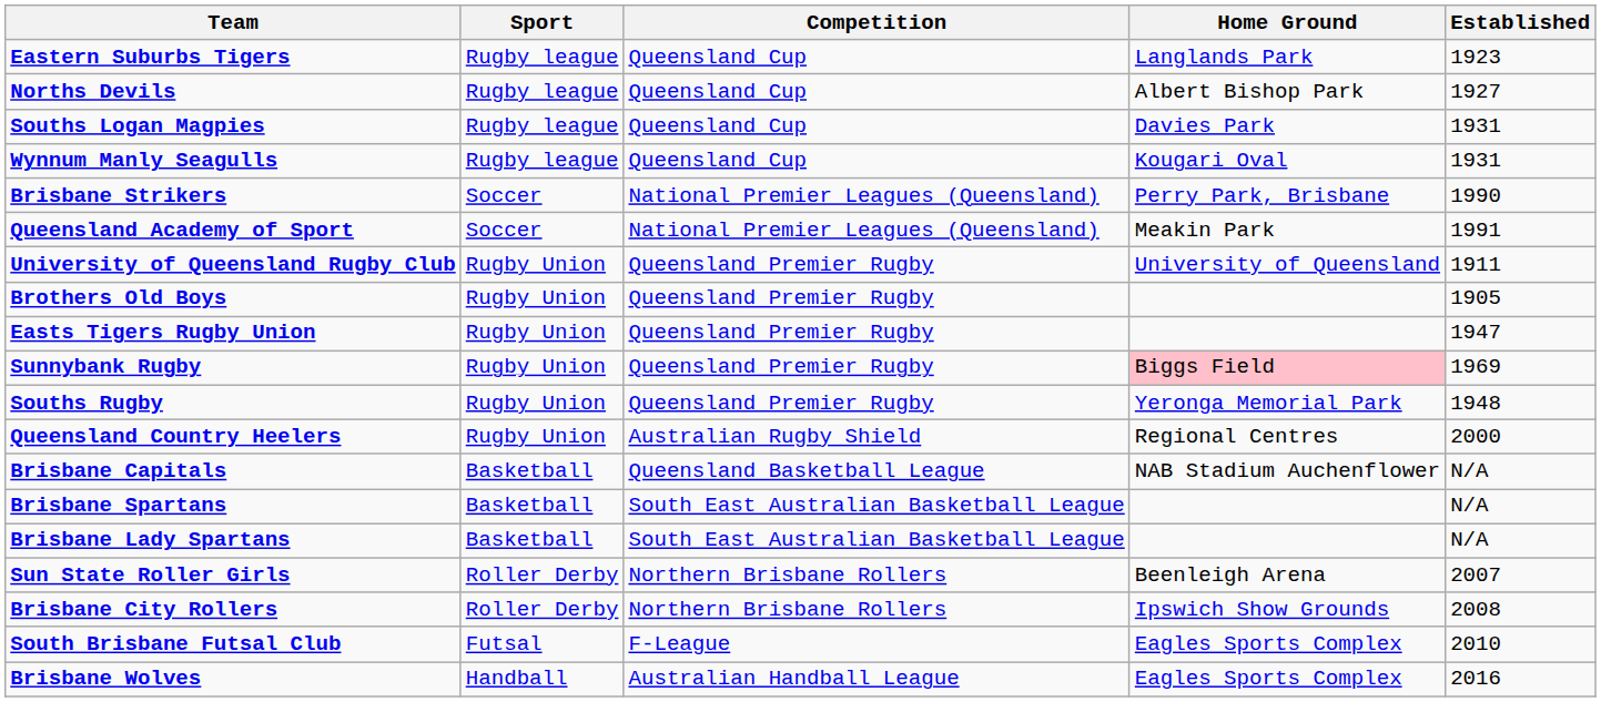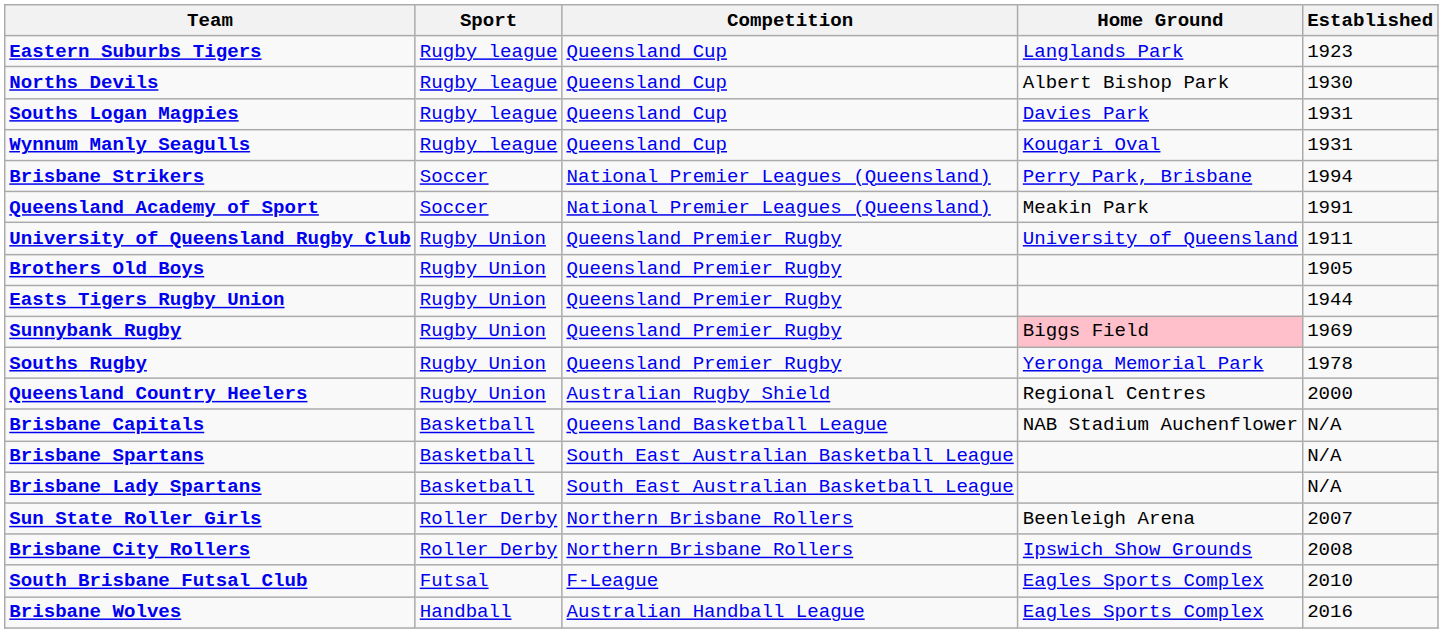 <table class="wikitable">
 <tr>
 <th>Team</th>
 <th>Sport</th>
 <th>Competition</th>
 <th>Home Ground</th>
 <th>Established</th>
 </tr>
 <tr>
 <td><strong><a href='#'>Eastern Suburbs Tigers</a></strong></td>
 <td><a href='#'>Rugby league</a></td>
 <td><a href='#'>Queensland Cup</a></td>
 <td><a href='#'>Langlands Park</a></td>
 <td>1923</td>
 </tr>
 <tr>
 <td><strong><a href='#'>Norths Devils</a></strong></td>
 <td><a href='#'>Rugby league</a></td>
 <td><a href='#'>Queensland Cup</a></td>
 <td>Albert Bishop Park</td>
-<td>1927</td>
+<td>1930</td>
 </tr>
 <tr>
 <td><strong><a href='#'>Souths Logan Magpies</a></strong></td>
 <td><a href='#'>Rugby league</a></td>
 <td><a href='#'>Queensland Cup</a></td>
 <td><a href='#'>Davies Park</a></td>
 <td>1931</td>
 </tr>
 <tr>
 <td><strong><a href='#'>Wynnum Manly Seagulls</a></strong></td>
 <td><a href='#'>Rugby league</a></td>
 <td><a href='#'>Queensland Cup</a></td>
 <td><a href='#'>Kougari Oval</a></td>
 <td>1931</td>
 </tr>
 <tr>
 <td><strong><a href='#'>Brisbane Strikers</a></strong></td>
 <td><a href='#'>Soccer</a></td>
 <td><a href='#'>National Premier Leagues (Queensland)</a></td>
 <td><a href='#'>Perry Park, Brisbane</a></td>
-<td>1990</td>
+<td>1994</td>
 </tr>
 <tr>
 <td><strong><a href='#'>Queensland Academy of Sport</a></strong></td>
 <td><a href='#'>Soccer</a></td>
 <td><a href='#'>National Premier Leagues (Queensland)</a></td>
 <td>Meakin Park</td>
 <td>1991</td>
 </tr>
 <tr>
 <td><strong><a href='#'>University of Queensland Rugby Club</a></strong></td>
 <td><a href='#'>Rugby Union</a></td>
 <td><a href='#'>Queensland Premier Rugby</a></td>
 <td><a href='#'>University of Queensland</a></td>
 <td>1911</td>
 </tr>
 <tr>
 <td><strong><a href='#'>Brothers Old Boys</a></strong></td>
 <td><a href='#'>Rugby Union</a></td>
 <td><a href='#'>Queensland Premier Rugby</a></td>
 <td></td>
 <td>1905</td>
 </tr>
 <tr>
 <td><strong><a href='#'>Easts Tigers Rugby Union</a></strong></td>
 <td><a href='#'>Rugby Union</a></td>
 <td><a href='#'>Queensland Premier Rugby</a></td>
 <td></td>
-<td>1947</td>
+<td>1944</td>
 </tr>
 <tr>
 <td><strong><a href='#'>Sunnybank Rugby</a></strong></td>
 <td><a href='#'>Rugby Union</a></td>
 <td><a href='#'>Queensland Premier Rugby</a></td>
 <td style="background: pink;">Biggs Field</td>
 <td>1969</td>
 </tr>
 <tr>
 <td><strong><a href='#'>Souths Rugby</a></strong></td>
 <td><a href='#'>Rugby Union</a></td>
 <td><a href='#'>Queensland Premier Rugby</a></td>
 <td><a href='#'>Yeronga Memorial Park</a></td>
-<td>1948</td>
+<td>1978</td>
 </tr>
 <tr>
 <td><strong><a href='#'>Queensland Country Heelers</a></strong></td>
 <td><a href='#'>Rugby Union</a></td>
 <td><a href='#'>Australian Rugby Shield</a></td>
 <td>Regional Centres</td>
 <td>2000</td>
 </tr>
 <tr>
 <td><strong><a href='#'>Brisbane Capitals</a></strong></td>
 <td><a href='#'>Basketball</a></td>
 <td><a href='#'>Queensland Basketball League</a></td>
 <td>NAB Stadium Auchenflower</td>
 <td>N/A</td>
 </tr>
 <tr>
 <td><strong><a href='#'>Brisbane Spartans</a></strong></td>
 <td><a href='#'>Basketball</a></td>
 <td><a href='#'>South East Australian Basketball League</a></td>
 <td></td>
 <td>N/A</td>
 </tr>
 <tr>
 <td><strong><a href='#'>Brisbane Lady Spartans</a></strong></td>
 <td><a href='#'>Basketball</a></td>
 <td><a href='#'>South East Australian Basketball League</a></td>
 <td></td>
 <td>N/A</td>
 </tr>
 <tr>
 <td><strong><a href='#'>Sun State Roller Girls</a></strong></td>
 <td><a href='#'>Roller Derby</a></td>
 <td><a href='#'>Northern Brisbane Rollers</a></td>
 <td>Beenleigh Arena</td>
 <td>2007</td>
 </tr>
 <tr>
 <td><strong><a href='#'>Brisbane City Rollers</a></strong></td>
 <td><a href='#'>Roller Derby</a></td>
 <td><a href='#'>Northern Brisbane Rollers</a></td>
 <td><a href='#'>Ipswich Show Grounds</a></td>
 <td>2008</td>
 </tr>
 <tr>
 <td><strong><a href='#'>South Brisbane Futsal Club</a></strong></td>
 <td><a href='#'>Futsal</a></td>
 <td><a href='#'>F-League</a></td>
 <td><a href='#'>Eagles Sports Complex</a></td>
 <td>2010</td>
 </tr>
 <tr>
 <td><strong><a href='#'>Brisbane Wolves</a></strong></td>
 <td><a href='#'>Handball</a></td>
 <td><a href='#'>Australian Handball League</a></td>
 <td><a href='#'>Eagles Sports Complex</a></td>
 <td>2016</td>
 </tr>
 </table>
